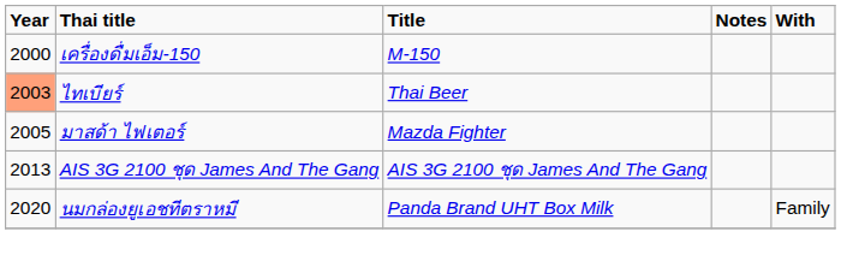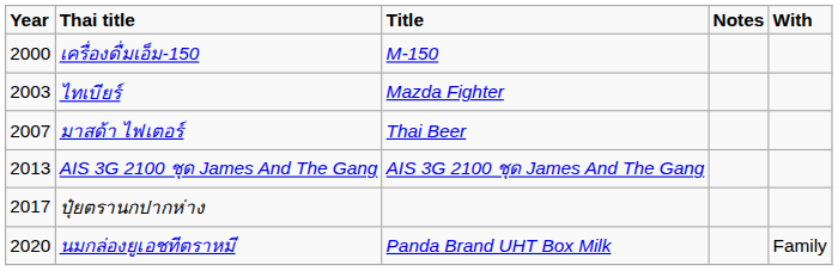 <table class="wikitable" style="font-size: 85%;">
 <tr>
 <td><strong>Year</strong></td>
 <td><strong>Thai title</strong></td>
 <td><strong>Title</strong></td>
 <td><strong>Notes</strong></td>
 <td><strong>With</strong></td>
 </tr>
 <tr>
 <td rowspan="1">2000</td>
 <td><em><a href='#'>เครื่องดื่มเอ็ม-150</a></em></td>
 <td><em><a href='#'>M-150</a></em></td>
 <td></td>
 <td></td>
 </tr>
 <tr>
-<td rowspan="1" style="background: lightsalmon;">2003</td>
+<td rowspan="1">2003</td>
 <td><em><a href='#'>ไทเบียร์</a></em></td>
-<td><em><a href='#'>Thai Beer</a></em></td>
+<td><em><a href='#'>Mazda Fighter</a></em></td>
 <td></td>
 <td></td>
 </tr>
 <tr>
-<td rowspan="1">2005</td>
+<td rowspan="1">2007</td>
 <td><em><a href='#'>มาสด้า ไฟเตอร์</a></em></td>
-<td><em><a href='#'>Mazda Fighter</a></em></td>
+<td><em><a href='#'>Thai Beer</a></em></td>
 <td></td>
 <td></td>
 </tr>
 <tr>
 <td rowspan="1">2013</td>
 <td><em><a href='#'>AIS 3G 2100 ชุด James And The Gang</a></em></td>
 <td><em><a href='#'>AIS 3G 2100 ชุด James And The Gang</a></em></td>
+<td></td>
+<td></td>
+</tr>
+<tr>
+<td rowspan="1">2017</td>
+<td><em>ปุ๋ยตรานกปากห่าง</em></td>
+<td><em> </em></td>
 <td></td>
 <td></td>
 </tr>
 <tr>
 <td rowspan="1">2020</td>
 <td><em><a href='#'>นมกล่องยูเอชทีตราหมี</a></em></td>
 <td><em><a href='#'>Panda Brand UHT Box Milk</a></em></td>
 <td></td>
 <td>Family</td>
 </tr>
 <tr>
 </tr>
 </table>
